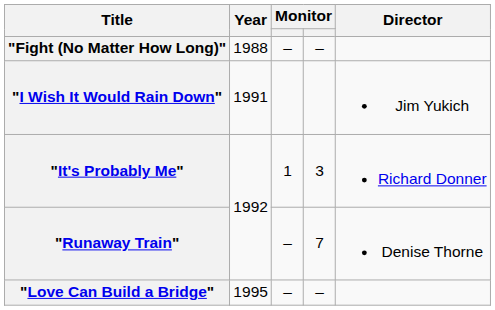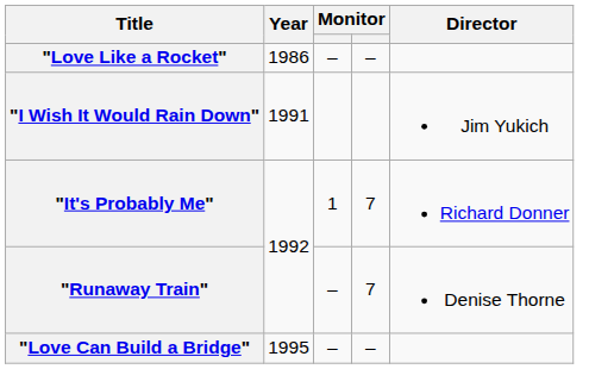 <table class="wikitable plainrowheaders" style="text-align:center;">
 <tr>
 <th rowspan="2">Title</th>
 <th rowspan="2">Year</th>
 <th colspan="2">Monitor</th>
 <th rowspan="2">Director</th>
 </tr>
 <tr>
 <th></th>
 <th></th>
 </tr>
 <tr>
-<th scope="row">"Fight (No Matter How Long)"<br></th>
-<td>1988</td>
+<th scope="row">"<a href='#'>Love Like a Rocket</a>"<br></th>
+<td>1986</td>
 <td>–</td>
 <td>–</td>
 <td></td>
 </tr>
 <tr>
 <th scope="row">"<a href='#'>I Wish It Would Rain Down</a>"<br></th>
 <td>1991</td>
 <td></td>
 <td></td>
 <td><br><ul><li>Jim Yukich</li></ul></td>
 </tr>
 <tr>
 <th scope="row">"<a href='#'>It's Probably Me</a>"<br></th>
 <td rowspan="2">1992</td>
 <td>1<br></td>
-<td>3<br></td>
+<td>7<br></td>
 <td><br><ul><li><a href='#'>Richard Donner</a></li></ul></td>
 </tr>
 <tr>
 <th scope="row">"<a href='#'>Runaway Train</a>"<br></th>
 <td>–</td>
 <td>7<br></td>
 <td><br><ul><li>Denise Thorne</li></ul></td>
 </tr>
 <tr>
 <th scope="row">"<a href='#'>Love Can Build a Bridge</a>"<br></th>
 <td>1995</td>
 <td>–</td>
 <td>–</td>
 <td></td>
 </tr>
 </table>
